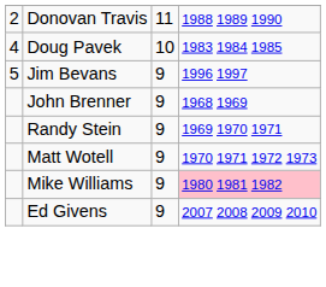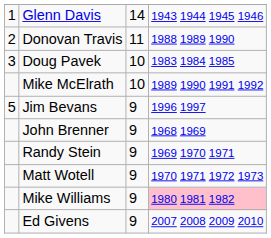 <table class="wikitable">
 <tr>
+</tr>
+<tr>
+<td>1</td>
+<td><a href='#'>Glenn Davis</a></td>
+<td>14</td>
+<td style="font-size:80%;"><a href='#'>1943</a> <a href='#'>1944</a> <a href='#'>1945</a> <a href='#'>1946</a></td>
 </tr>
 <tr>
 <td>2</td>
 <td>Donovan Travis</td>
 <td>11</td>
 <td style="font-size:80%;"><a href='#'>1988</a> <a href='#'>1989</a> <a href='#'>1990</a></td>
 </tr>
 <tr>
-<td>4</td>
+<td>3</td>
 <td>Doug Pavek</td>
 <td>10</td>
 <td style="font-size:80%;"><a href='#'>1983</a> <a href='#'>1984</a> <a href='#'>1985</a></td>
+</tr>
+<tr>
+<td></td>
+<td>Mike McElrath</td>
+<td>10</td>
+<td style="font-size:80%;"><a href='#'>1989</a> <a href='#'>1990</a> <a href='#'>1991</a> <a href='#'>1992</a></td>
 </tr>
 <tr>
 <td>5</td>
 <td>Jim Bevans</td>
 <td>9</td>
 <td style="font-size:80%;"><a href='#'>1996</a> <a href='#'>1997</a></td>
 </tr>
 <tr>
 <td></td>
 <td>John Brenner</td>
 <td>9</td>
 <td style="font-size:80%;"><a href='#'>1968</a> <a href='#'>1969</a></td>
 </tr>
 <tr>
 <td></td>
 <td>Randy Stein</td>
 <td>9</td>
 <td style="font-size:80%;"><a href='#'>1969</a> <a href='#'>1970</a> <a href='#'>1971</a></td>
 </tr>
 <tr>
 <td></td>
 <td>Matt Wotell</td>
 <td>9</td>
 <td style="font-size:80%;"><a href='#'>1970</a> <a href='#'>1971</a> <a href='#'>1972</a> <a href='#'>1973</a></td>
 </tr>
 <tr>
 <td></td>
 <td>Mike Williams</td>
 <td>9</td>
 <td style="background: pink; font-size:80%;"><a href='#'>1980</a> <a href='#'>1981</a> <a href='#'>1982</a></td>
 </tr>
 <tr>
 <td></td>
 <td>Ed Givens</td>
 <td>9</td>
 <td style="font-size:80%;"><a href='#'>2007</a> <a href='#'>2008</a> <a href='#'>2009</a> <a href='#'>2010</a></td>
 </tr>
 </table>
